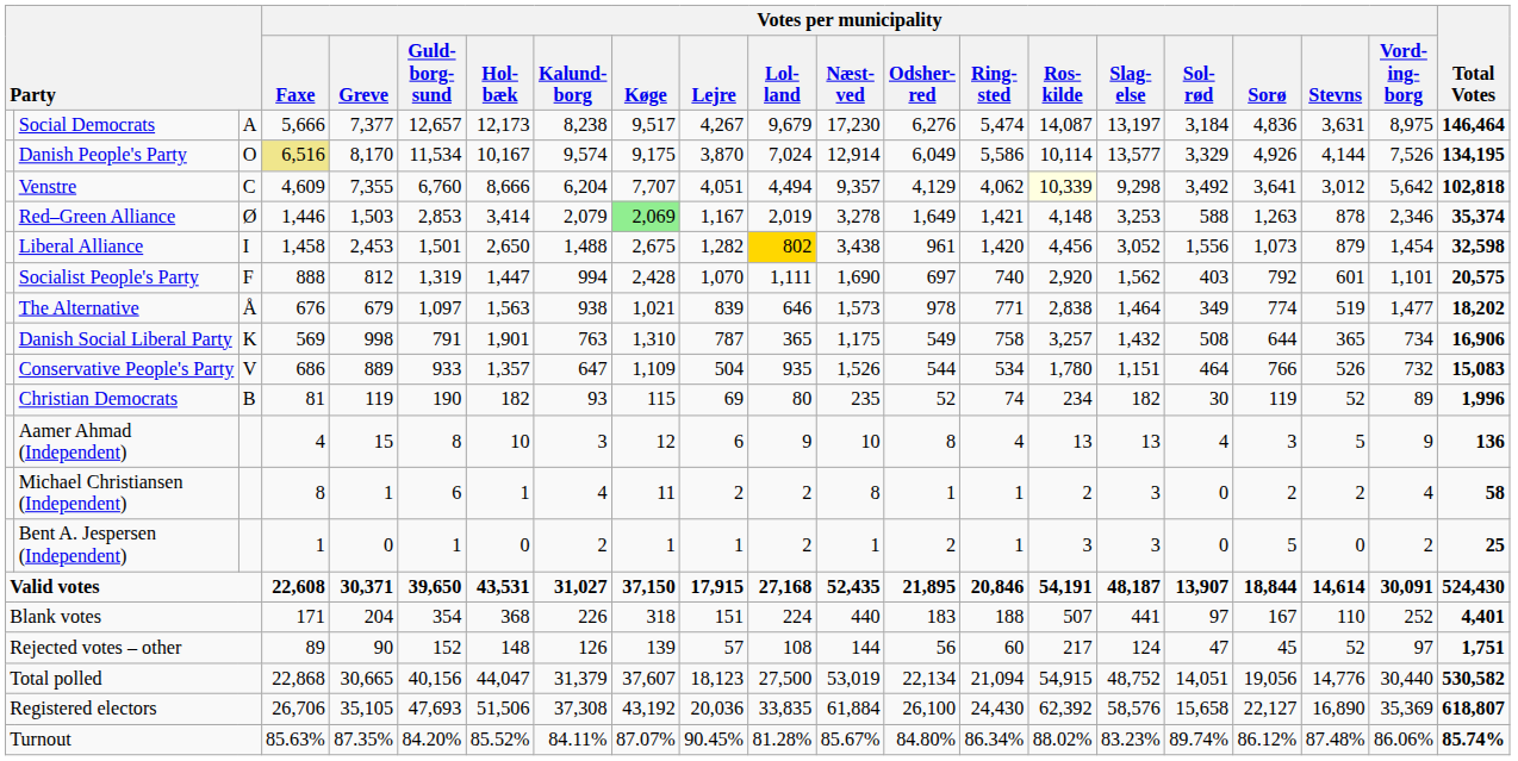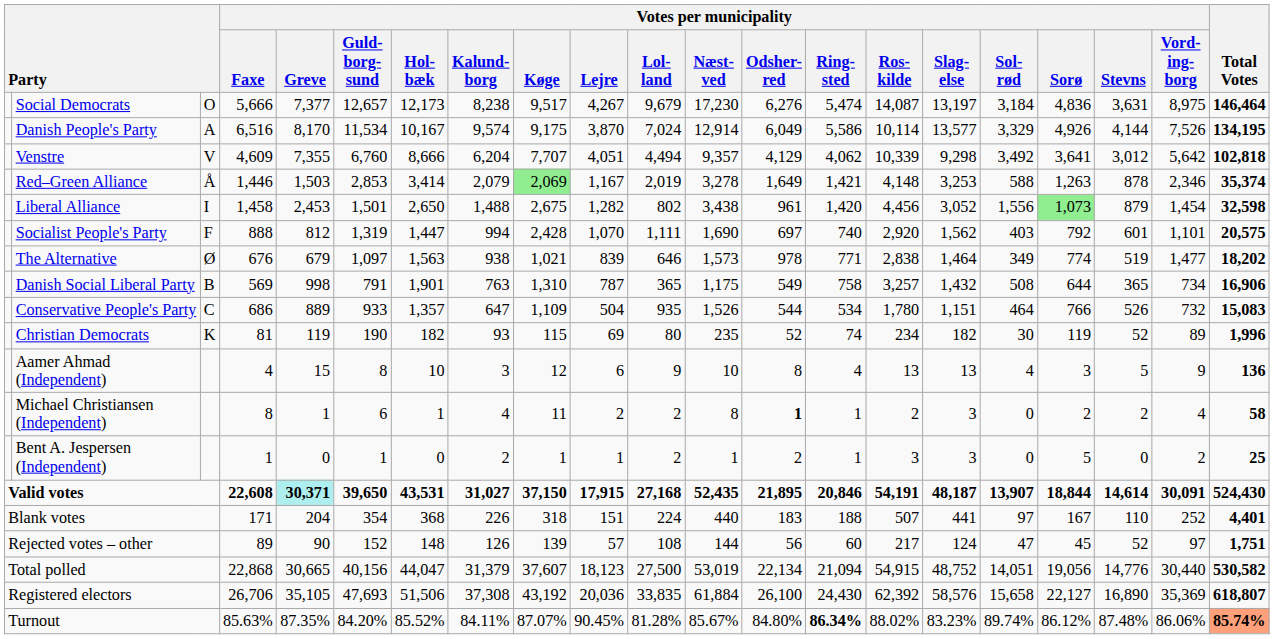 <table class="wikitable" border="1" style="text-align:right;">
 <tr>
 <th style="text-align:left;" valign=bottom rowspan=2 colspan=3>Party</th>
 <th colspan=17>Votes per municipality</th>
 <th align=center valign=bottom rowspan=2 width="50">Total Votes</th>
 </tr>
 <tr>
 <th align=center valign=bottom width="50"><a href='#'>Faxe</a></th>
 <th align=center valign=bottom width="50"><a href='#'>Greve</a></th>
 <th align=center valign=bottom width="50"><a href='#'>Guld- borg- sund</a></th>
 <th align=center valign=bottom width="50"><a href='#'>Hol- bæk</a></th>
 <th align=center valign=bottom width="50"><a href='#'>Kalund- borg</a></th>
 <th align=center valign=bottom width="50"><a href='#'>Køge</a></th>
 <th align=center valign=bottom width="50"><a href='#'>Lejre</a></th>
 <th align=center valign=bottom width="50"><a href='#'>Lol- land</a></th>
 <th align=center valign=bottom width="50"><a href='#'>Næst- ved</a></th>
 <th align=center valign=bottom width="50"><a href='#'>Odsher- red</a></th>
 <th align=center valign=bottom width="50"><a href='#'>Ring- sted</a></th>
 <th align=center valign=bottom width="50"><a href='#'>Ros- kilde</a></th>
 <th align=center valign=bottom width="50"><a href='#'>Slag- else</a></th>
 <th align=center valign=bottom width="50"><a href='#'>Sol- rød</a></th>
 <th align=center valign=bottom width="50"><a href='#'>Sorø</a></th>
 <th align=center valign=bottom width="50"><a href='#'>Stevns</a></th>
 <th align=center valign=bottom width="50"><a href='#'>Vord- ing- borg</a></th>
 </tr>
 <tr>
 <td></td>
 <td align=left><a href='#'>Social Democrats</a></td>
-<td align=left>A</td>
+<td align=left>O</td>
 <td>5,666</td>
 <td>7,377</td>
 <td>12,657</td>
 <td>12,173</td>
 <td>8,238</td>
 <td>9,517</td>
 <td>4,267</td>
 <td>9,679</td>
 <td>17,230</td>
 <td>6,276</td>
 <td>5,474</td>
 <td>14,087</td>
 <td>13,197</td>
 <td>3,184</td>
 <td>4,836</td>
 <td>3,631</td>
 <td>8,975</td>
 <td><strong>146,464</strong></td>
 </tr>
 <tr>
 <td></td>
 <td align=left><a href='#'>Danish People's Party</a></td>
-<td align=left>O</td>
-<td style="background: khaki;">6,516</td>
+<td align=left>A</td>
+<td>6,516</td>
 <td>8,170</td>
 <td>11,534</td>
 <td>10,167</td>
 <td>9,574</td>
 <td>9,175</td>
 <td>3,870</td>
 <td>7,024</td>
 <td>12,914</td>
 <td>6,049</td>
 <td>5,586</td>
 <td>10,114</td>
 <td>13,577</td>
 <td>3,329</td>
 <td>4,926</td>
 <td>4,144</td>
 <td>7,526</td>
 <td><strong>134,195</strong></td>
 </tr>
 <tr>
 <td></td>
 <td align=left><a href='#'>Venstre</a></td>
-<td align=left>C</td>
+<td align=left>V</td>
 <td>4,609</td>
 <td>7,355</td>
 <td>6,760</td>
 <td>8,666</td>
 <td>6,204</td>
 <td>7,707</td>
 <td>4,051</td>
 <td>4,494</td>
 <td>9,357</td>
 <td>4,129</td>
 <td>4,062</td>
-<td style="background: lightyellow;">10,339</td>
+<td>10,339</td>
 <td>9,298</td>
 <td>3,492</td>
 <td>3,641</td>
 <td>3,012</td>
 <td>5,642</td>
 <td><strong>102,818</strong></td>
 </tr>
 <tr>
 <td></td>
 <td align=left><a href='#'>Red–Green Alliance</a></td>
-<td align=left>Ø</td>
+<td align=left>Å</td>
 <td>1,446</td>
 <td>1,503</td>
 <td>2,853</td>
 <td>3,414</td>
 <td>2,079</td>
 <td style="background: lightgreen;">2,069</td>
 <td>1,167</td>
 <td>2,019</td>
 <td>3,278</td>
 <td>1,649</td>
 <td>1,421</td>
 <td>4,148</td>
 <td>3,253</td>
 <td>588</td>
 <td>1,263</td>
 <td>878</td>
 <td>2,346</td>
 <td><strong>35,374</strong></td>
 </tr>
 <tr>
 <td></td>
 <td align=left><a href='#'>Liberal Alliance</a></td>
 <td align=left>I</td>
 <td>1,458</td>
 <td>2,453</td>
 <td>1,501</td>
 <td>2,650</td>
 <td>1,488</td>
 <td>2,675</td>
 <td>1,282</td>
-<td style="background: gold;">802</td>
+<td>802</td>
 <td>3,438</td>
 <td>961</td>
 <td>1,420</td>
 <td>4,456</td>
 <td>3,052</td>
 <td>1,556</td>
-<td>1,073</td>
+<td style="background: lightgreen;">1,073</td>
 <td>879</td>
 <td>1,454</td>
 <td><strong>32,598</strong></td>
 </tr>
 <tr>
 <td></td>
 <td align=left><a href='#'>Socialist People's Party</a></td>
 <td align=left>F</td>
 <td>888</td>
 <td>812</td>
 <td>1,319</td>
 <td>1,447</td>
 <td>994</td>
 <td>2,428</td>
 <td>1,070</td>
 <td>1,111</td>
 <td>1,690</td>
 <td>697</td>
 <td>740</td>
 <td>2,920</td>
 <td>1,562</td>
 <td>403</td>
 <td>792</td>
 <td>601</td>
 <td>1,101</td>
 <td><strong>20,575</strong></td>
 </tr>
 <tr>
 <td></td>
 <td align=left><a href='#'>The Alternative</a></td>
-<td align=left>Å</td>
+<td align=left>Ø</td>
 <td>676</td>
 <td>679</td>
 <td>1,097</td>
 <td>1,563</td>
 <td>938</td>
 <td>1,021</td>
 <td>839</td>
 <td>646</td>
 <td>1,573</td>
 <td>978</td>
 <td>771</td>
 <td>2,838</td>
 <td>1,464</td>
 <td>349</td>
 <td>774</td>
 <td>519</td>
 <td>1,477</td>
 <td><strong>18,202</strong></td>
 </tr>
 <tr>
 <td></td>
 <td align=left><a href='#'>Danish Social Liberal Party</a></td>
-<td align=left>K</td>
+<td align=left>B</td>
 <td>569</td>
 <td>998</td>
 <td>791</td>
 <td>1,901</td>
 <td>763</td>
 <td>1,310</td>
 <td>787</td>
 <td>365</td>
 <td>1,175</td>
 <td>549</td>
 <td>758</td>
 <td>3,257</td>
 <td>1,432</td>
 <td>508</td>
 <td>644</td>
 <td>365</td>
 <td>734</td>
 <td><strong>16,906</strong></td>
 </tr>
 <tr>
 <td></td>
 <td align=left style="white-space: nowrap;"><a href='#'>Conservative People's Party</a></td>
-<td align=left>V</td>
+<td align=left>C</td>
 <td>686</td>
 <td>889</td>
 <td>933</td>
 <td>1,357</td>
 <td>647</td>
 <td>1,109</td>
 <td>504</td>
 <td>935</td>
 <td>1,526</td>
 <td>544</td>
 <td>534</td>
 <td>1,780</td>
 <td>1,151</td>
 <td>464</td>
 <td>766</td>
 <td>526</td>
 <td>732</td>
 <td><strong>15,083</strong></td>
 </tr>
 <tr>
 <td></td>
 <td align=left><a href='#'>Christian Democrats</a></td>
-<td align=left>B</td>
+<td align=left>K</td>
 <td>81</td>
 <td>119</td>
 <td>190</td>
 <td>182</td>
 <td>93</td>
 <td>115</td>
 <td>69</td>
 <td>80</td>
 <td>235</td>
 <td>52</td>
 <td>74</td>
 <td>234</td>
 <td>182</td>
 <td>30</td>
 <td>119</td>
 <td>52</td>
 <td>89</td>
 <td><strong>1,996</strong></td>
 </tr>
 <tr>
 <td></td>
 <td align=left>Aamer Ahmad (<a href='#'>Independent</a>)</td>
 <td></td>
 <td>4</td>
 <td>15</td>
 <td>8</td>
 <td>10</td>
 <td>3</td>
 <td>12</td>
 <td>6</td>
 <td>9</td>
 <td>10</td>
 <td>8</td>
 <td>4</td>
 <td>13</td>
 <td>13</td>
 <td>4</td>
 <td>3</td>
 <td>5</td>
 <td>9</td>
 <td><strong>136</strong></td>
 </tr>
 <tr>
 <td></td>
 <td align=left>Michael Christiansen (<a href='#'>Independent</a>)</td>
 <td></td>
 <td>8</td>
 <td>1</td>
 <td>6</td>
 <td>1</td>
 <td>4</td>
 <td>11</td>
 <td>2</td>
 <td>2</td>
 <td>8</td>
-<td>1</td>
+<td><strong>1</strong></td>
 <td>1</td>
 <td>2</td>
 <td>3</td>
 <td>0</td>
 <td>2</td>
 <td>2</td>
 <td>4</td>
 <td><strong>58</strong></td>
 </tr>
 <tr>
 <td></td>
 <td align=left>Bent A. Jespersen (<a href='#'>Independent</a>)</td>
 <td></td>
 <td>1</td>
 <td>0</td>
 <td>1</td>
 <td>0</td>
 <td>2</td>
 <td>1</td>
 <td>1</td>
 <td>2</td>
 <td>1</td>
 <td>2</td>
 <td>1</td>
 <td>3</td>
 <td>3</td>
 <td>0</td>
 <td>5</td>
 <td>0</td>
 <td>2</td>
 <td><strong>25</strong></td>
 </tr>
 <tr style="font-weight:bold">
 <td align=left colspan=3>Valid votes</td>
 <td>22,608</td>
-<td>30,371</td>
+<td style="background: paleturquoise;">30,371</td>
 <td>39,650</td>
 <td>43,531</td>
 <td>31,027</td>
 <td>37,150</td>
 <td>17,915</td>
 <td>27,168</td>
 <td>52,435</td>
 <td>21,895</td>
 <td>20,846</td>
 <td>54,191</td>
 <td>48,187</td>
 <td>13,907</td>
 <td>18,844</td>
 <td>14,614</td>
 <td>30,091</td>
 <td>524,430</td>
 </tr>
 <tr>
 <td align=left colspan=3>Blank votes</td>
 <td>171</td>
 <td>204</td>
 <td>354</td>
 <td>368</td>
 <td>226</td>
 <td>318</td>
 <td>151</td>
 <td>224</td>
 <td>440</td>
 <td>183</td>
 <td>188</td>
 <td>507</td>
 <td>441</td>
 <td>97</td>
 <td>167</td>
 <td>110</td>
 <td>252</td>
 <td><strong>4,401</strong></td>
 </tr>
 <tr>
 <td align=left colspan=3>Rejected votes – other</td>
 <td>89</td>
 <td>90</td>
 <td>152</td>
 <td>148</td>
 <td>126</td>
 <td>139</td>
 <td>57</td>
 <td>108</td>
 <td>144</td>
 <td>56</td>
 <td>60</td>
 <td>217</td>
 <td>124</td>
 <td>47</td>
 <td>45</td>
 <td>52</td>
 <td>97</td>
 <td><strong>1,751</strong></td>
 </tr>
 <tr>
 <td align=left colspan=3>Total polled</td>
 <td>22,868</td>
 <td>30,665</td>
 <td>40,156</td>
 <td>44,047</td>
 <td>31,379</td>
 <td>37,607</td>
 <td>18,123</td>
 <td>27,500</td>
 <td>53,019</td>
 <td>22,134</td>
 <td>21,094</td>
 <td>54,915</td>
 <td>48,752</td>
 <td>14,051</td>
 <td>19,056</td>
 <td>14,776</td>
 <td>30,440</td>
 <td><strong>530,582</strong></td>
 </tr>
 <tr>
 <td align=left colspan=3>Registered electors</td>
 <td>26,706</td>
 <td>35,105</td>
 <td>47,693</td>
 <td>51,506</td>
 <td>37,308</td>
 <td>43,192</td>
 <td>20,036</td>
 <td>33,835</td>
 <td>61,884</td>
 <td>26,100</td>
 <td>24,430</td>
 <td>62,392</td>
 <td>58,576</td>
 <td>15,658</td>
 <td>22,127</td>
 <td>16,890</td>
 <td>35,369</td>
 <td><strong>618,807</strong></td>
 </tr>
 <tr>
 <td align=left colspan=3>Turnout</td>
 <td>85.63%</td>
 <td>87.35%</td>
 <td>84.20%</td>
 <td>85.52%</td>
 <td>84.11%</td>
 <td>87.07%</td>
 <td>90.45%</td>
 <td>81.28%</td>
 <td>85.67%</td>
 <td>84.80%</td>
-<td>86.34%</td>
+<td><strong>86.34%</strong></td>
 <td>88.02%</td>
 <td>83.23%</td>
 <td>89.74%</td>
 <td>86.12%</td>
 <td>87.48%</td>
 <td>86.06%</td>
-<td><strong>85.74%</strong></td>
+<td style="background: lightsalmon;"><strong>85.74%</strong></td>
 </tr>
 </table>
